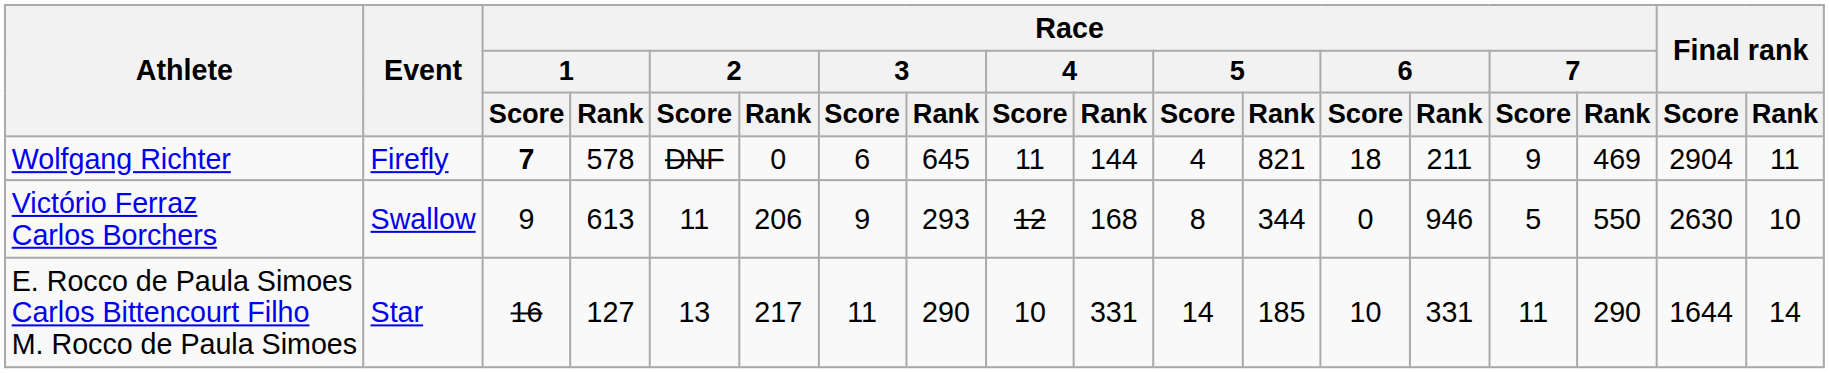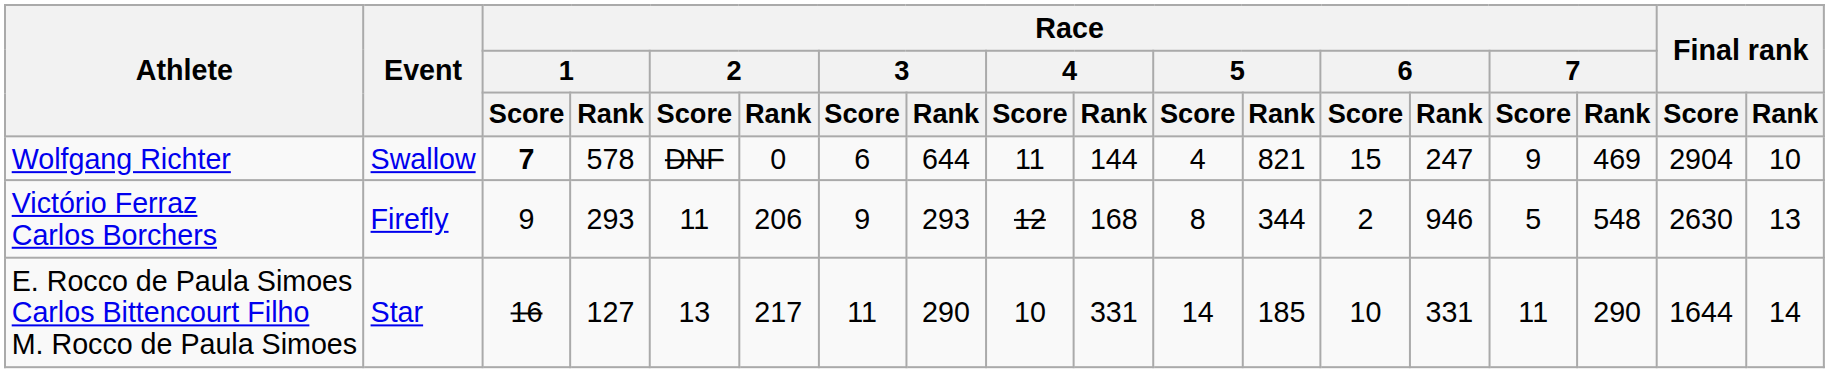 <table class="wikitable" style="font-size:90%">
 <tr>
 <th rowspan="3">Athlete</th>
 <th rowspan="3">Event</th>
 <th colspan="14">Race</th>
 <th rowspan=2 colspan="2">Final rank</th>
 </tr>
 <tr style="font-size:95%">
 <th colspan="2">1</th>
 <th colspan="2">2</th>
 <th colspan="2">3</th>
 <th colspan="2">4</th>
 <th colspan="2">5</th>
 <th colspan="2">6</th>
 <th colspan="2">7</th>
 </tr>
 <tr style="font-size:95%">
 <th>Score</th>
 <th>Rank</th>
 <th>Score</th>
 <th>Rank</th>
 <th>Score</th>
 <th>Rank</th>
 <th>Score</th>
 <th>Rank</th>
 <th>Score</th>
 <th>Rank</th>
 <th>Score</th>
 <th>Rank</th>
 <th>Score</th>
 <th>Rank</th>
 <th>Score</th>
 <th>Rank</th>
 </tr>
 <tr align=center>
 <td align=left><a href='#'>Wolfgang Richter</a></td>
-<td align=left><a href='#'>Firefly</a></td>
+<td align=left><a href='#'>Swallow</a></td>
 <td><strong>7</strong></td>
 <td>578</td>
 <td><s>DNF</s></td>
 <td>0</td>
 <td>6</td>
-<td>645</td>
+<td>644</td>
 <td>11</td>
 <td>144</td>
 <td>4</td>
 <td>821</td>
-<td>18</td>
-<td>211</td>
+<td>15</td>
+<td>247</td>
 <td>9</td>
 <td>469</td>
 <td>2904</td>
-<td>11</td>
+<td>10</td>
 </tr>
 <tr align=center>
 <td align=left><a href='#'>Victório Ferraz</a><br><a href='#'>Carlos Borchers</a></td>
-<td align=left><a href='#'>Swallow</a></td>
+<td align=left><a href='#'>Firefly</a></td>
 <td>9</td>
-<td>613</td>
+<td>293</td>
 <td>11</td>
 <td>206</td>
 <td>9</td>
 <td>293</td>
 <td><s>12</s></td>
 <td>168</td>
 <td>8</td>
 <td>344</td>
-<td>0</td>
+<td>2</td>
 <td>946</td>
 <td>5</td>
-<td>550</td>
+<td>548</td>
 <td>2630</td>
-<td>10</td>
+<td>13</td>
 </tr>
 <tr align=center>
 <td align=left>E. Rocco de Paula Simoes<br><a href='#'>Carlos Bittencourt Filho</a><br>M. Rocco de Paula Simoes</td>
 <td align=left><a href='#'>Star</a></td>
 <td><s>16</s></td>
 <td>127</td>
 <td>13</td>
 <td>217</td>
 <td>11</td>
 <td>290</td>
 <td>10</td>
 <td>331</td>
 <td>14</td>
 <td>185</td>
 <td>10</td>
 <td>331</td>
 <td>11</td>
 <td>290</td>
 <td>1644</td>
 <td>14</td>
 </tr>
 </table>
